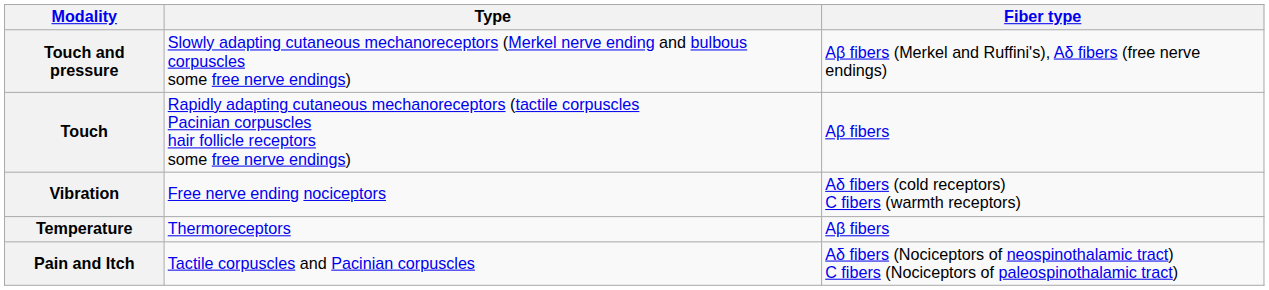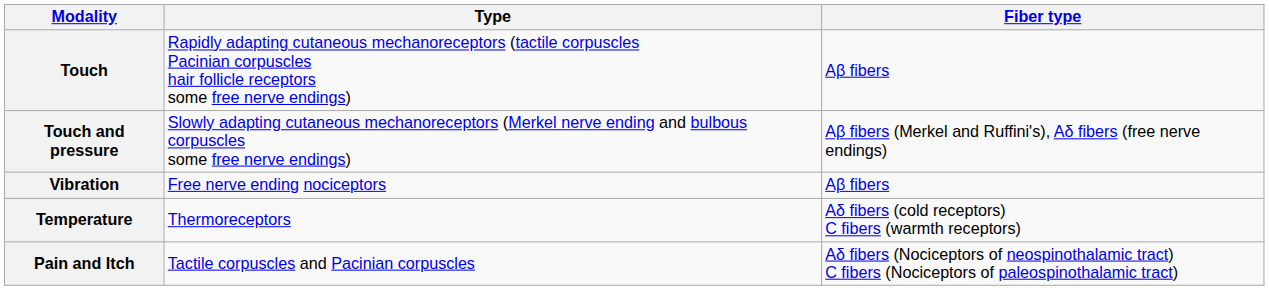 <table class="wikitable">
 <tr>
 <th><a href='#'>Modality</a></th>
 <th>Type</th>
 <th><a href='#'>Fiber type</a></th>
 </tr>
 <tr>
+<th>Touch</th>
+<td><a href='#'>Rapidly adapting cutaneous mechanoreceptors</a> (<a href='#'>tactile corpuscles</a><br> <a href='#'>Pacinian corpuscles</a><br> <a href='#'>hair follicle receptors</a> <br> some <a href='#'>free nerve endings</a>)</td>
+<td><a href='#'>Aβ fibers</a></td>
+</tr>
+<tr>
 <th>Touch and pressure</th>
 <td><a href='#'>Slowly adapting cutaneous mechanoreceptors</a> (<a href='#'>Merkel nerve ending</a> and <a href='#'>bulbous corpuscles</a><br> some <a href='#'>free nerve endings</a>)</td>
 <td><a href='#'>Aβ fibers</a> (Merkel and Ruffini's), <a href='#'>Aδ fibers</a> (free nerve endings)</td>
 </tr>
 <tr>
-<th>Touch</th>
-<td><a href='#'>Rapidly adapting cutaneous mechanoreceptors</a> (<a href='#'>tactile corpuscles</a><br> <a href='#'>Pacinian corpuscles</a><br> <a href='#'>hair follicle receptors</a> <br> some <a href='#'>free nerve endings</a>)</td>
-<td><a href='#'>Aβ fibers</a></td>
-</tr>
-<tr>
 <th>Vibration</th>
 <td><a href='#'>Free nerve ending</a> <a href='#'>nociceptors</a></td>
-<td><a href='#'>Aδ fibers</a> (cold receptors)<br> <a href='#'>C fibers</a> (warmth receptors)</td>
+<td><a href='#'>Aβ fibers</a></td>
 </tr>
 <tr>
 <th>Temperature</th>
 <td><a href='#'>Thermoreceptors</a></td>
-<td><a href='#'>Aβ fibers</a></td>
+<td><a href='#'>Aδ fibers</a> (cold receptors)<br> <a href='#'>C fibers</a> (warmth receptors)</td>
 </tr>
 <tr>
 <th>Pain and Itch</th>
 <td><a href='#'>Tactile corpuscles</a> and <a href='#'>Pacinian corpuscles</a></td>
 <td><a href='#'>Aδ fibers</a> (Nociceptors of <a href='#'>neospinothalamic tract</a>) <br> <a href='#'>C fibers</a> (Nociceptors of <a href='#'>paleospinothalamic tract</a>)</td>
 </tr>
 </table>
